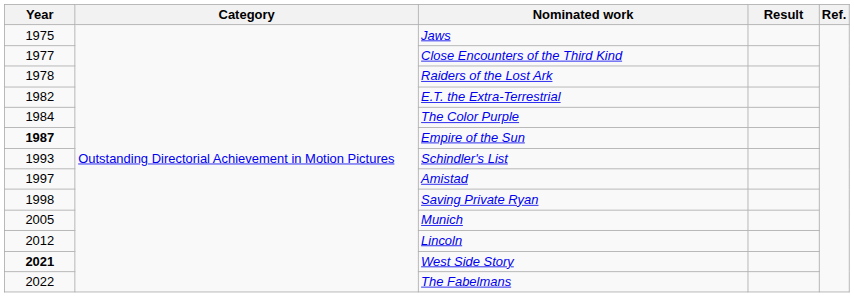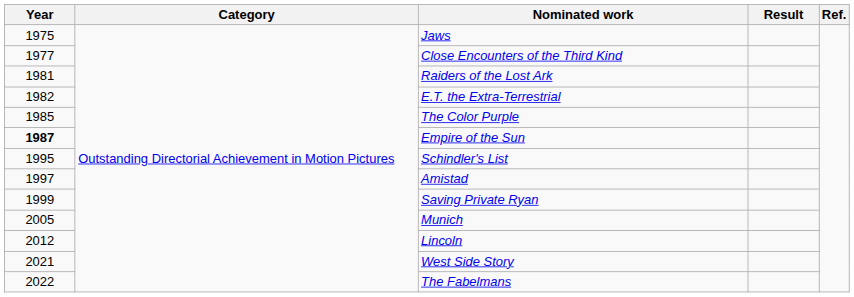 <table class=wikitable>
 <tr>
 <th scope="col" style="width:5em;">Year</th>
 <th scope="col" style="width:26em;">Category</th>
 <th scope="col" style="width:25em;">Nominated work</th>
 <th scope="col" style="width:5em;">Result</th>
 <th>Ref.</th>
 </tr>
 <tr>
 <td style="text-align:center;">1975</td>
 <td rowspan="13"><a href='#'>Outstanding Directorial Achievement in Motion Pictures</a></td>
 <td><a href='#'><em>Jaws</em></a></td>
 <td></td>
 </tr>
 <tr>
 <td style="text-align:center;">1977</td>
 <td><em><a href='#'>Close Encounters of the Third Kind</a></em></td>
 <td></td>
 </tr>
 <tr>
-<td style="text-align:center;">1978</td>
+<td style="text-align:center;">1981</td>
 <td><em><a href='#'>Raiders of the Lost Ark</a></em></td>
 <td></td>
 </tr>
 <tr>
 <td style="text-align:center;">1982</td>
 <td><em><a href='#'>E.T. the Extra-Terrestrial</a></em></td>
 <td></td>
 </tr>
 <tr>
-<td style="text-align:center;">1984</td>
+<td style="text-align:center;">1985</td>
 <td><a href='#'><em>The Color Purple</em></a></td>
 <td></td>
 </tr>
 <tr>
 <td style="text-align:center;"><strong>1987</strong></td>
 <td><a href='#'><em>Empire of the Sun</em></a></td>
 <td></td>
 </tr>
 <tr>
-<td style="text-align:center;">1993</td>
+<td style="text-align:center;">1995</td>
 <td><em><a href='#'>Schindler's List</a></em></td>
 <td></td>
 </tr>
 <tr>
 <td style="text-align:center;">1997</td>
 <td><a href='#'><em>Amistad</em></a></td>
 <td></td>
 </tr>
 <tr>
-<td style="text-align:center;">1998</td>
+<td style="text-align:center;">1999</td>
 <td><em><a href='#'>Saving Private Ryan</a></em></td>
 <td></td>
 </tr>
 <tr>
 <td style="text-align:center;">2005</td>
 <td><a href='#'><em>Munich</em></a></td>
 <td></td>
 </tr>
 <tr>
 <td style="text-align:center;">2012</td>
 <td><a href='#'><em>Lincoln</em></a></td>
 <td></td>
 </tr>
 <tr>
-<td style="text-align:center;"><strong>2021</strong></td>
+<td style="text-align:center;">2021</td>
 <td><em><a href='#'>West Side Story</a></em></td>
 <td></td>
 </tr>
 <tr>
 <td style="text-align:center;">2022</td>
 <td><em><a href='#'>The Fabelmans</a></em></td>
 <td></td>
 </tr>
 </table>
